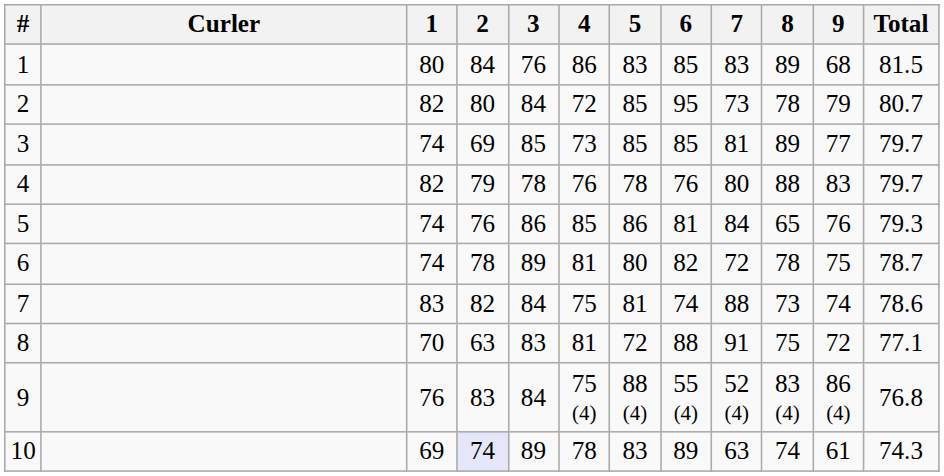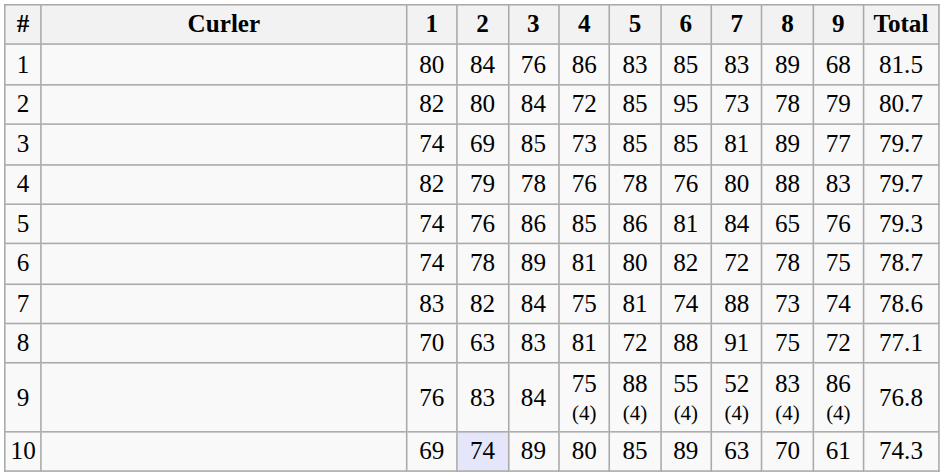 <table class="wikitable sortable" style="text-align:center">
 <tr>
 <th>#</th>
 <th width=225>Curler</th>
 <th width=25>1</th>
 <th width=25>2</th>
 <th width=25>3</th>
 <th width=25>4</th>
 <th width=25>5</th>
 <th width=25>6</th>
 <th width=25>7</th>
 <th width=25>8</th>
 <th width=25>9</th>
 <th width=40>Total</th>
 </tr>
 <tr>
 <td>1</td>
 <td align=left></td>
 <td>80</td>
 <td>84</td>
 <td>76</td>
 <td>86</td>
 <td>83</td>
 <td>85</td>
 <td>83</td>
 <td>89</td>
 <td>68</td>
 <td>81.5</td>
 </tr>
 <tr>
 <td>2</td>
 <td align=left></td>
 <td>82</td>
 <td>80</td>
 <td>84</td>
 <td>72</td>
 <td>85</td>
 <td>95</td>
 <td>73</td>
 <td>78</td>
 <td>79</td>
 <td>80.7</td>
 </tr>
 <tr>
 <td>3</td>
 <td align=left></td>
 <td>74</td>
 <td>69</td>
 <td>85</td>
 <td>73</td>
 <td>85</td>
 <td>85</td>
 <td>81</td>
 <td>89</td>
 <td>77</td>
 <td>79.7</td>
 </tr>
 <tr>
 <td>4</td>
 <td align=left></td>
 <td>82</td>
 <td>79</td>
 <td>78</td>
 <td>76</td>
 <td>78</td>
 <td>76</td>
 <td>80</td>
 <td>88</td>
 <td>83</td>
 <td>79.7</td>
 </tr>
 <tr>
 <td>5</td>
 <td align=left></td>
 <td>74</td>
 <td>76</td>
 <td>86</td>
 <td>85</td>
 <td>86</td>
 <td>81</td>
 <td>84</td>
 <td>65</td>
 <td>76</td>
 <td>79.3</td>
 </tr>
 <tr>
 <td>6</td>
 <td align=left></td>
 <td>74</td>
 <td>78</td>
 <td>89</td>
 <td>81</td>
 <td>80</td>
 <td>82</td>
 <td>72</td>
 <td>78</td>
 <td>75</td>
 <td>78.7</td>
 </tr>
 <tr>
 <td>7</td>
 <td align=left></td>
 <td>83</td>
 <td>82</td>
 <td>84</td>
 <td>75</td>
 <td>81</td>
 <td>74</td>
 <td>88</td>
 <td>73</td>
 <td>74</td>
 <td>78.6</td>
 </tr>
 <tr>
 <td>8</td>
 <td align=left></td>
 <td>70</td>
 <td>63</td>
 <td>83</td>
 <td>81</td>
 <td>72</td>
 <td>88</td>
 <td>91</td>
 <td>75</td>
 <td>72</td>
 <td>77.1</td>
 </tr>
 <tr>
 <td>9</td>
 <td align=left></td>
 <td>76</td>
 <td>83</td>
 <td>84</td>
 <td>75 <small>(4)</small></td>
 <td>88 <small>(4)</small></td>
 <td>55 <small>(4)</small></td>
 <td>52 <small>(4)</small></td>
 <td>83 <small>(4)</small></td>
 <td>86 <small>(4)</small></td>
 <td>76.8</td>
 </tr>
 <tr>
 <td>10</td>
 <td align=left></td>
 <td>69</td>
 <td style="background: lavender;">74</td>
 <td>89</td>
-<td>78</td>
-<td>83</td>
+<td>80</td>
+<td>85</td>
 <td>89</td>
 <td>63</td>
-<td>74</td>
+<td>70</td>
 <td>61</td>
 <td>74.3</td>
 </tr>
 </table>
